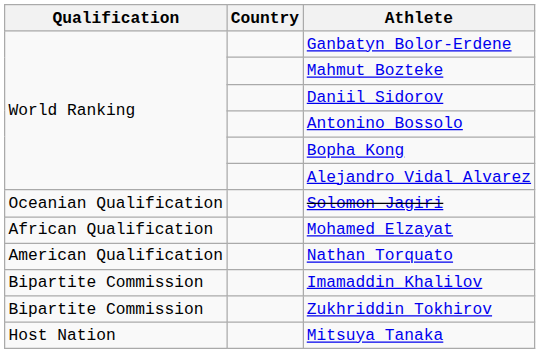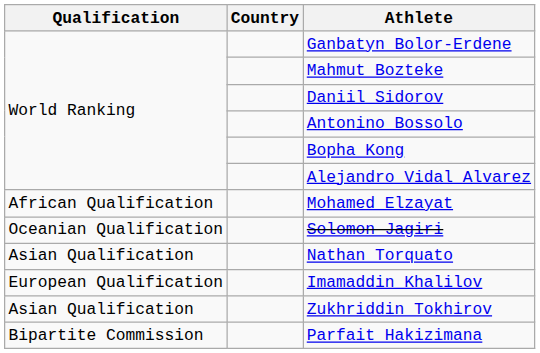 <table class="wikitable">
 <tr>
 <th>Qualification</th>
 <th>Country</th>
 <th>Athlete</th>
 </tr>
 <tr>
 <td rowspan="6">World Ranking</td>
 <td></td>
 <td><a href='#'>Ganbatyn Bolor-Erdene</a></td>
 </tr>
 <tr>
 <td></td>
 <td><a href='#'>Mahmut Bozteke</a></td>
 </tr>
 <tr>
 <td></td>
 <td><a href='#'>Daniil Sidorov</a></td>
 </tr>
 <tr>
 <td></td>
 <td><a href='#'>Antonino Bossolo</a></td>
 </tr>
 <tr>
 <td></td>
 <td><a href='#'>Bopha Kong</a></td>
 </tr>
 <tr>
 <td></td>
 <td><a href='#'>Alejandro Vidal Alvarez</a></td>
 </tr>
 <tr>
+<td>African Qualification</td>
+<td></td>
+<td><a href='#'>Mohamed Elzayat</a></td>
+</tr>
+<tr>
 <td>Oceanian Qualification</td>
 <td><s></s></td>
 <td><s><a href='#'>Solomon Jagiri</a></s></td>
 </tr>
 <tr>
-<td>African Qualification</td>
-<td></td>
-<td><a href='#'>Mohamed Elzayat</a></td>
-</tr>
-<tr>
-<td>American Qualification</td>
+<td>Asian Qualification</td>
 <td></td>
 <td><a href='#'>Nathan Torquato</a></td>
 </tr>
 <tr>
-<td>Bipartite Commission</td>
+<td>European Qualification</td>
 <td></td>
 <td><a href='#'>Imamaddin Khalilov</a></td>
 </tr>
 <tr>
-<td>Bipartite Commission</td>
+<td>Asian Qualification</td>
 <td></td>
 <td><a href='#'>Zukhriddin Tokhirov</a></td>
 </tr>
 <tr>
-<td>Host Nation</td>
+<td>Bipartite Commission</td>
 <td></td>
-<td><a href='#'>Mitsuya Tanaka</a></td>
+<td><a href='#'>Parfait Hakizimana</a></td>
 </tr>
 </table>
